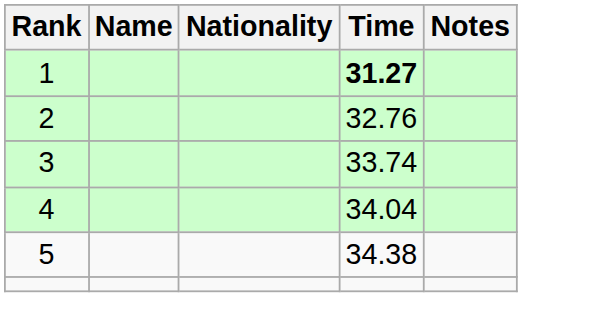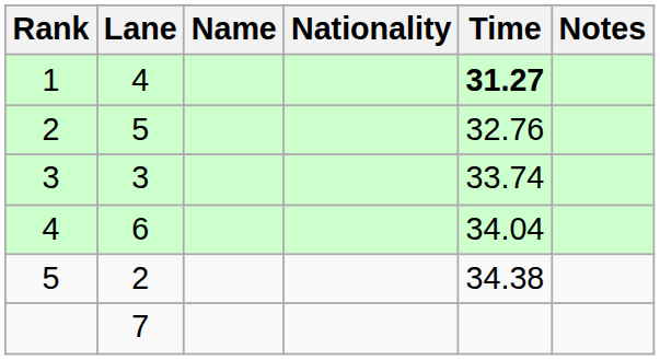 <table class="wikitable sortable" style="text-align:center">
 <tr>
 <th>Rank</th>
+<th>Lane</th>
 <th>Name</th>
 <th>Nationality</th>
 <th>Time</th>
 <th>Notes</th>
 </tr>
 <tr bgcolor=ccffcc>
 <td>1</td>
+<td>4</td>
 <td align=left></td>
 <td align=left></td>
 <td><strong>31.27</strong></td>
 <td><strong></strong></td>
 </tr>
 <tr bgcolor=ccffcc>
 <td>2</td>
+<td>5</td>
 <td align=left></td>
 <td align=left></td>
 <td>32.76</td>
 <td><strong></strong></td>
 </tr>
 <tr bgcolor=ccffcc>
+<td>3</td>
 <td>3</td>
 <td align=left></td>
 <td align=left></td>
 <td>33.74</td>
 <td><strong></strong></td>
 </tr>
 <tr bgcolor=ccffcc>
 <td>4</td>
+<td>6</td>
 <td align=left></td>
 <td align=left></td>
 <td>34.04</td>
 <td><strong></strong></td>
 </tr>
 <tr>
 <td>5</td>
+<td>2</td>
 <td align=left></td>
 <td align=left></td>
 <td>34.38</td>
 <td></td>
 </tr>
 <tr>
 <td></td>
+<td>7</td>
 <td align=left></td>
 <td align=left></td>
 <td></td>
 <td><strong></strong></td>
 </tr>
 </table>
